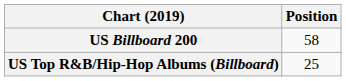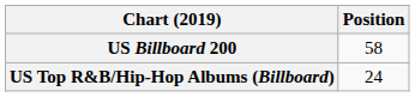 <table class="wikitable sortable plainrowheaders" style="text-align:center">
 <tr>
 <th scope="col">Chart (2019)</th>
 <th scope="col">Position</th>
 </tr>
 <tr>
 <th scope="row">US <em>Billboard</em> 200</th>
 <td>58</td>
 </tr>
 <tr>
 <th scope="row">US Top R&B/Hip-Hop Albums (<em>Billboard</em>)</th>
-<td>25</td>
+<td>24</td>
 </tr>
 </table>
